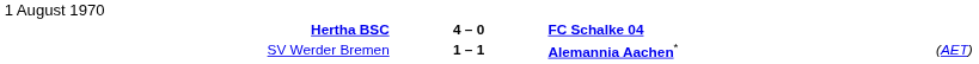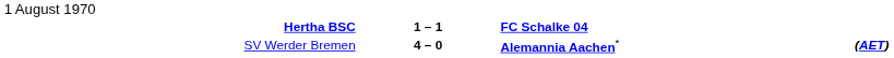 <table width=100% cellspacing=1>
 <tr>
 <th width=25%></th>
 <th width=10%></th>
 <th width=25%></th>
 <th></th>
 </tr>
 <tr>
 <td>1 August 1970</td>
 </tr>
 <tr style=font-size:90%>
 <td align=right><strong><a href='#'>Hertha BSC</a></strong></td>
-<td align=center><strong>4 – 0</strong></td>
+<td align=center><strong>1 – 1</strong></td>
 <td><strong><a href='#'>FC Schalke 04</a></strong></td>
 </tr>
 <tr style=font-size:90%>
 <td align=right><a href='#'>SV Werder Bremen</a></td>
-<td align=center><strong>1 – 1</strong></td>
+<td align=center><strong>4 – 0</strong></td>
 <td><strong><a href='#'>Alemannia Aachen</a></strong><sup>*</sup></td>
-<td><em>(<a href='#'>AET</a>)</em></td>
+<td><strong><em>(<a href='#'>AET</a>)</em></strong></td>
 </tr>
 </table>
